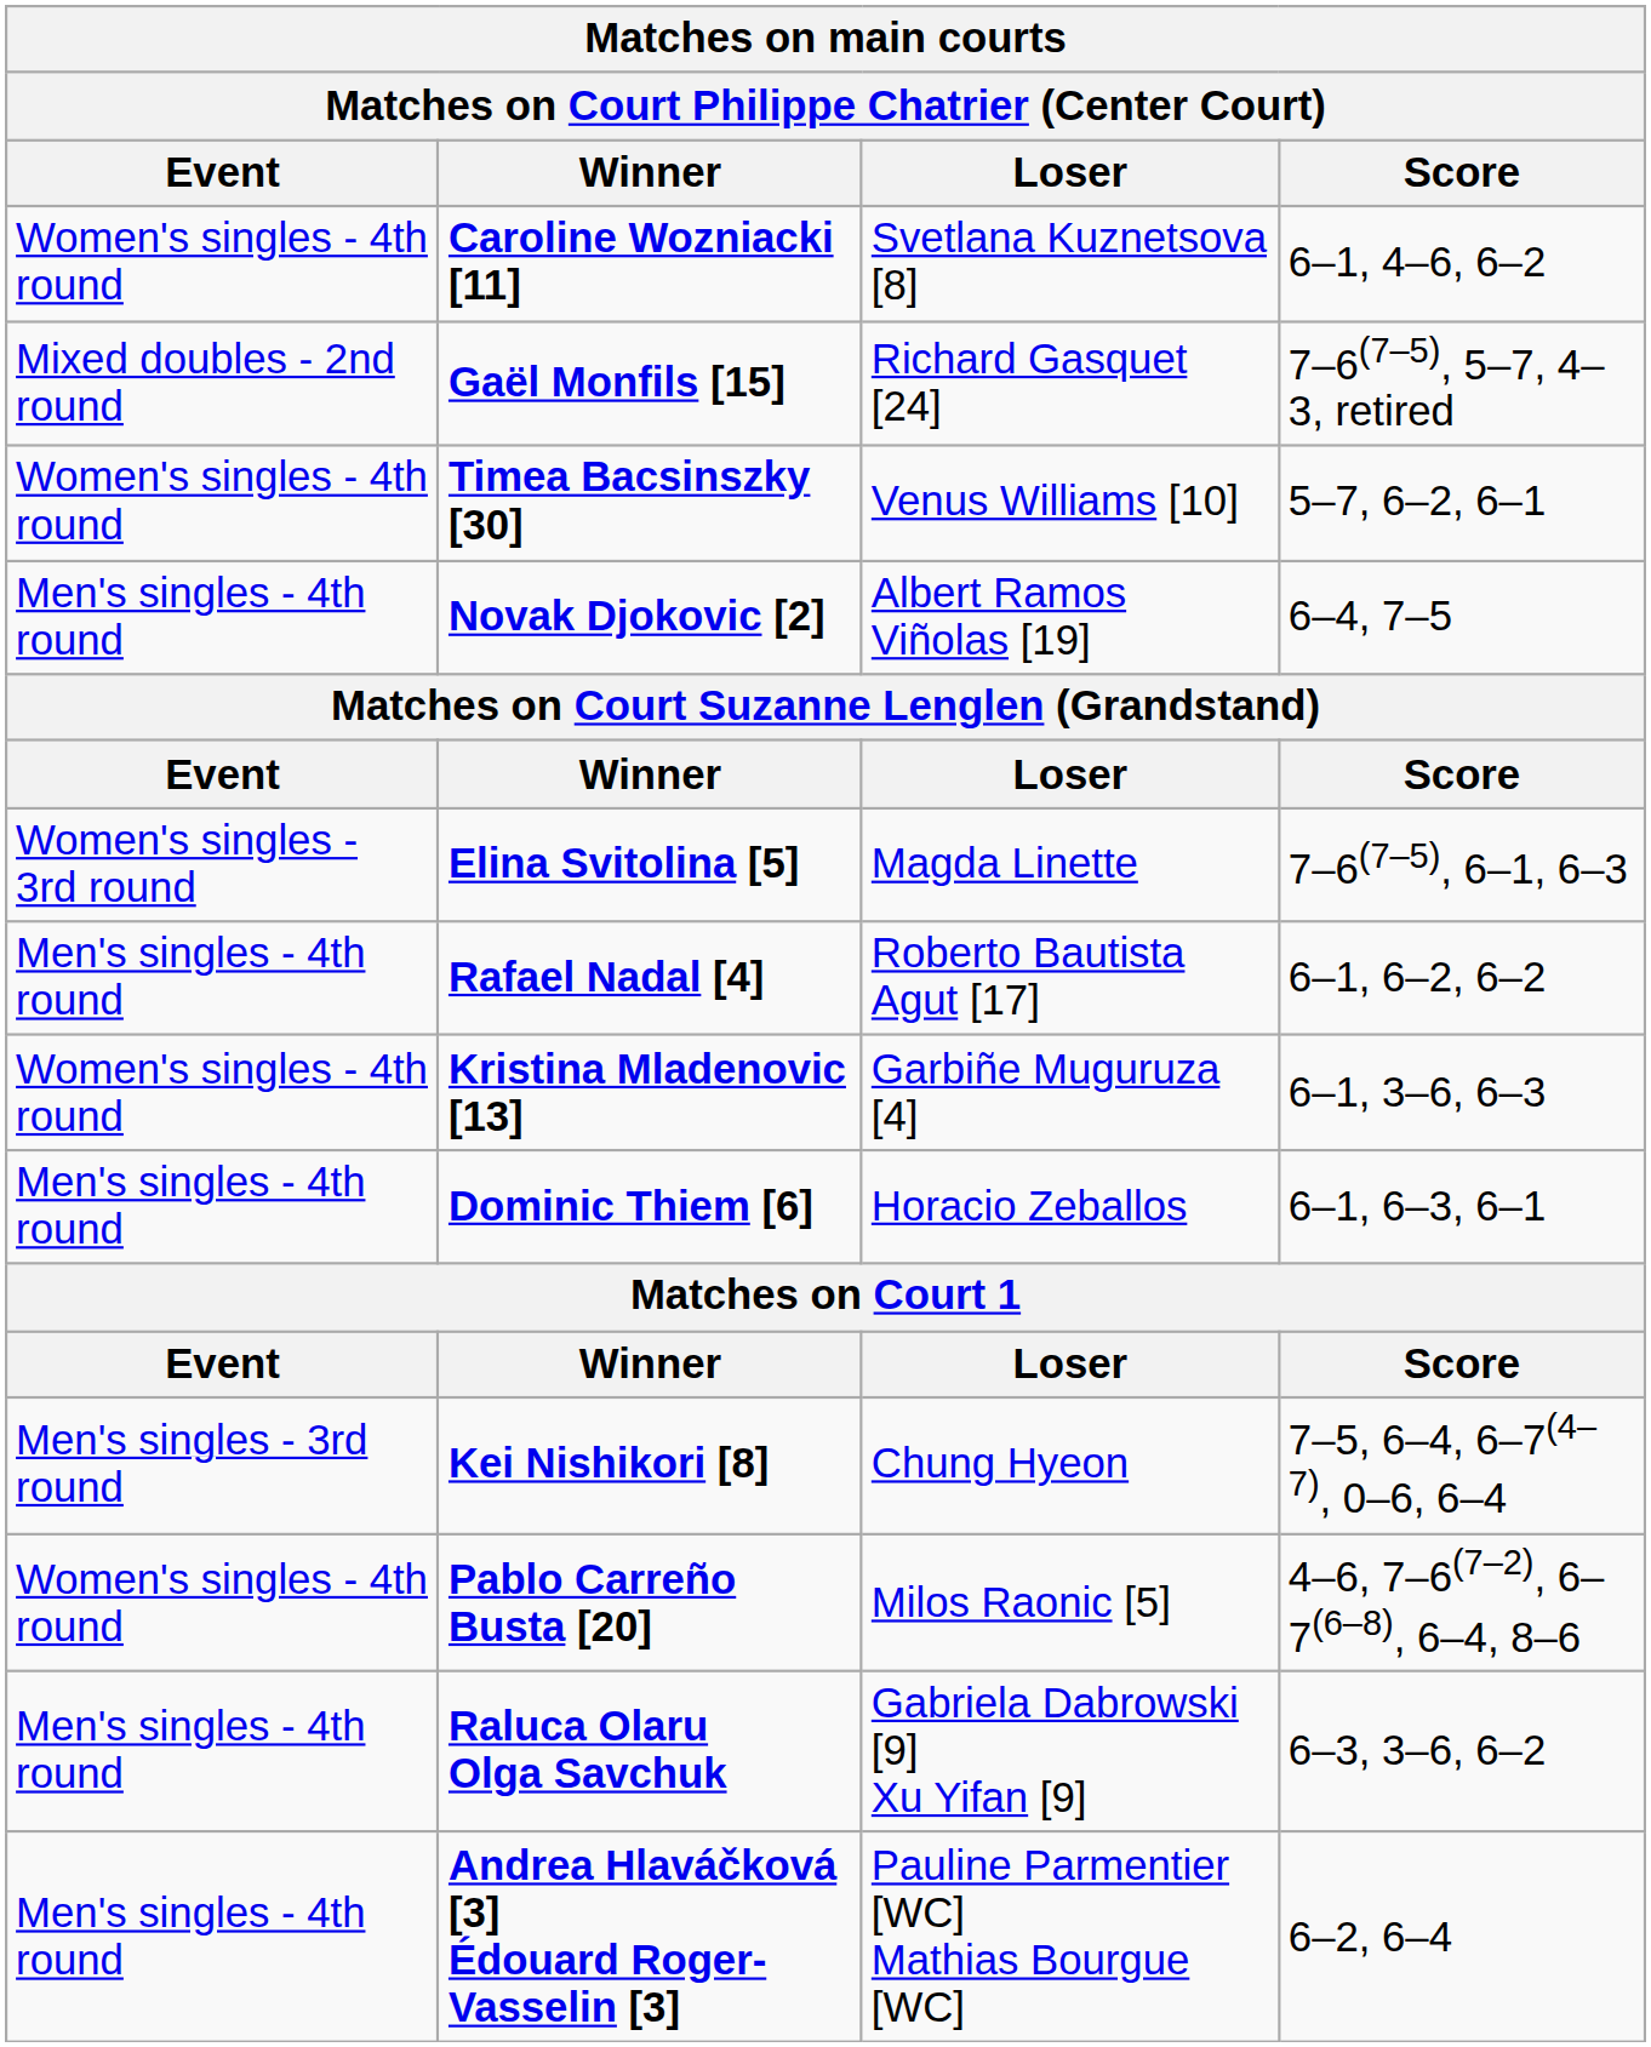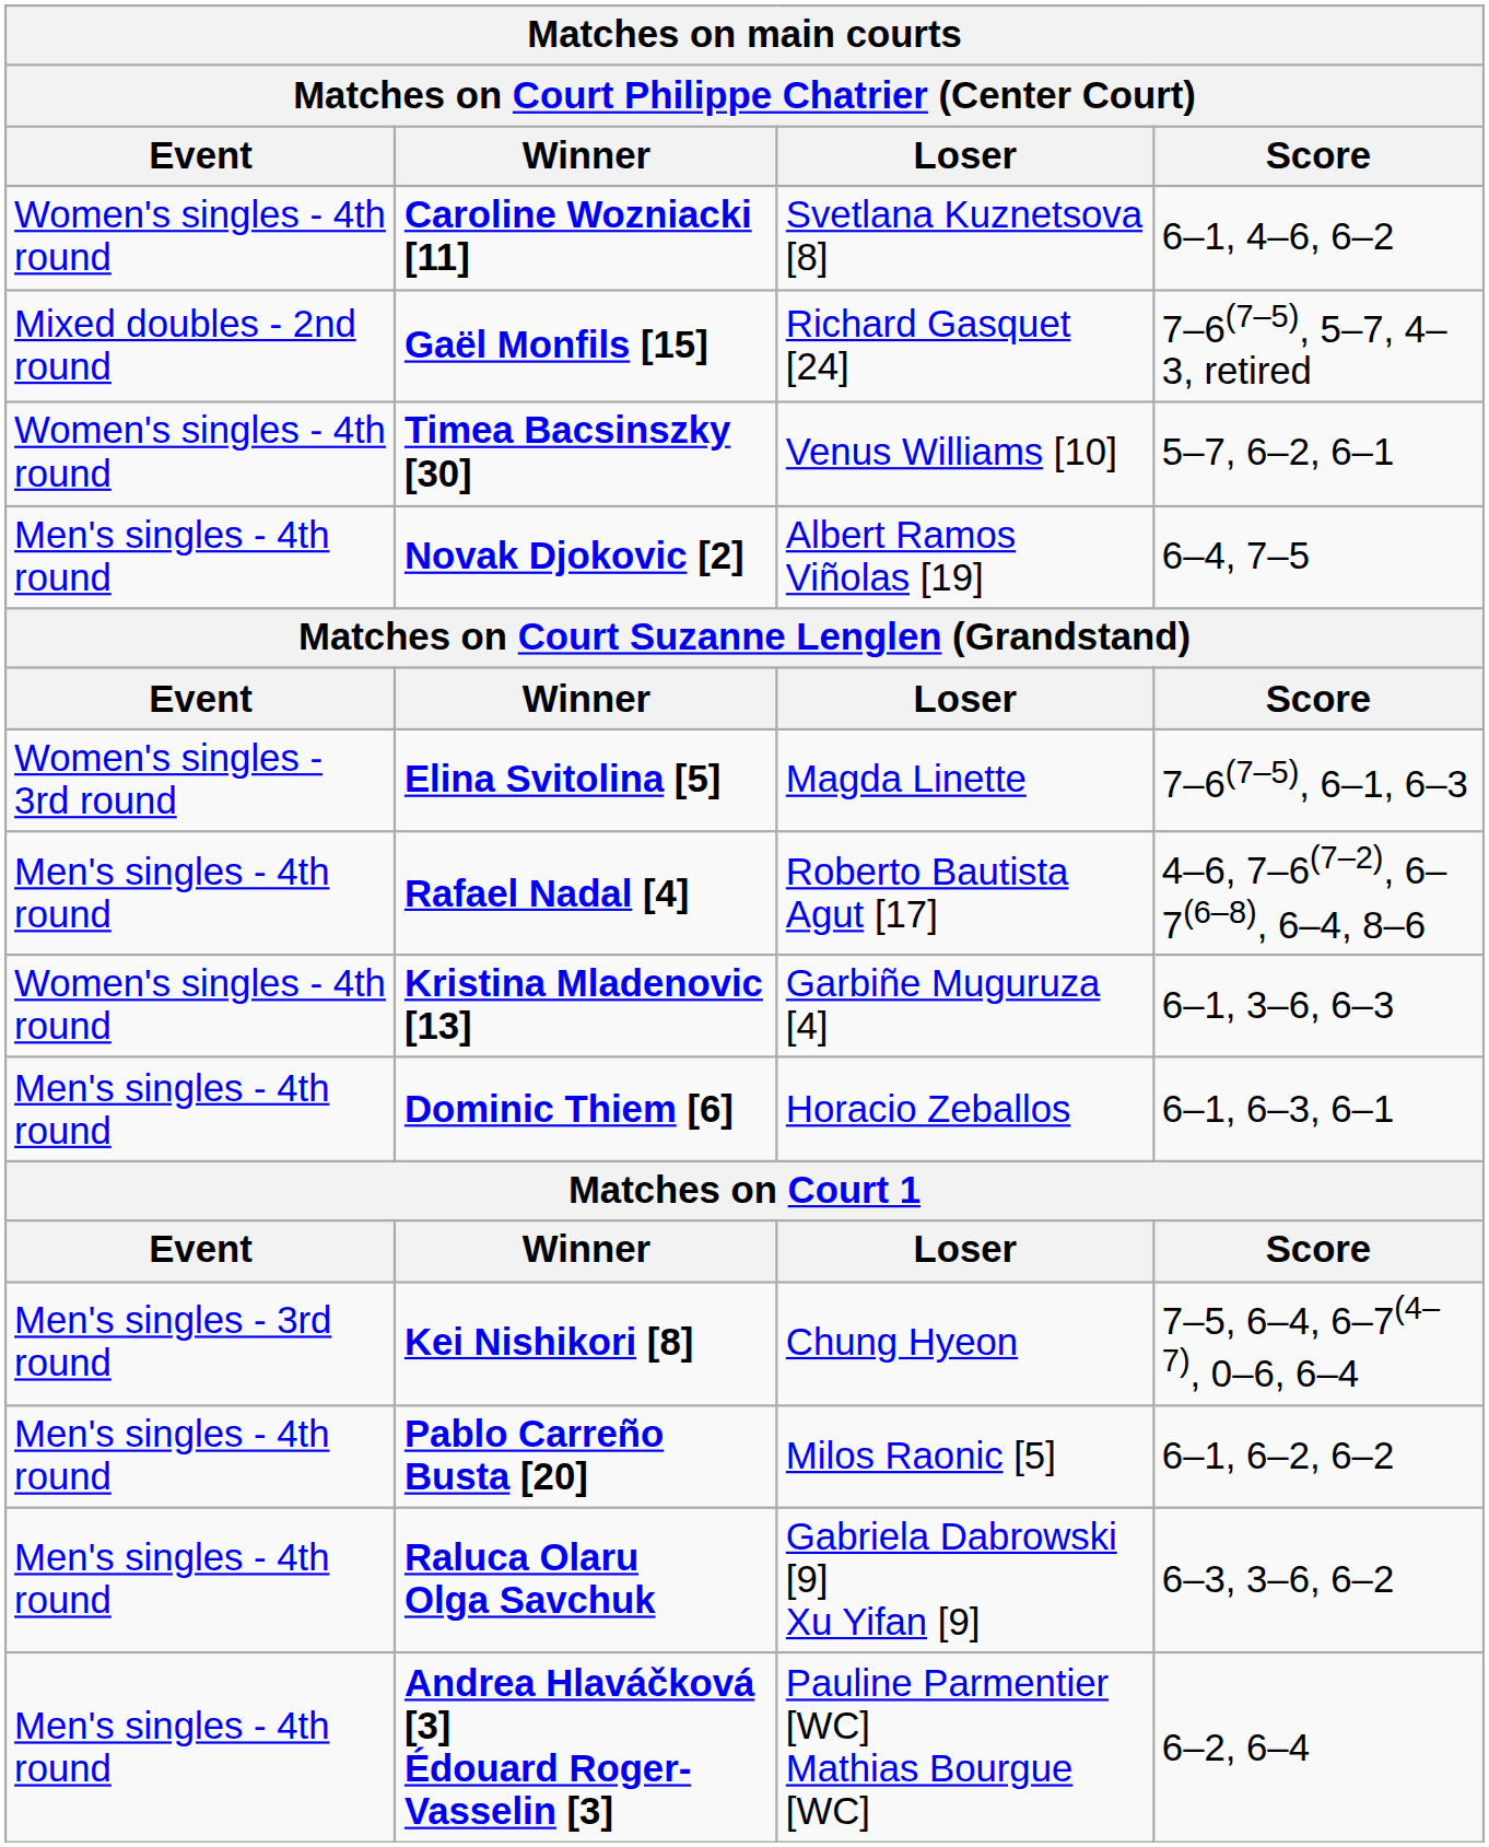 <table class="wikitable collapsible uncollapsed" style=margin:auto>
 <tr>
 <th colspan=4 style=white-space:nowrap>Matches on main courts</th>
 </tr>
 <tr>
 <th colspan=4><strong>Matches on <a href='#'>Court Philippe Chatrier</a> (Center Court)</strong></th>
 </tr>
 <tr>
 <th width=250>Event</th>
 <th width=220>Winner</th>
 <th width=220>Loser</th>
 <th width=220>Score</th>
 </tr>
 <tr>
 <td><a href='#'>Women's singles - 4th round</a></td>
 <td> <strong><a href='#'>Caroline Wozniacki</a> [11]</strong></td>
 <td> <a href='#'>Svetlana Kuznetsova</a> [8]</td>
 <td>6–1, 4–6, 6–2</td>
 </tr>
 <tr>
 <td><a href='#'>Mixed doubles - 2nd round</a></td>
 <td> <strong><a href='#'>Gaël Monfils</a> [15]</strong></td>
 <td> <a href='#'>Richard Gasquet</a> [24]</td>
 <td>7–6<sup>(7–5)</sup>, 5–7, 4–3, retired</td>
 </tr>
 <tr>
 <td><a href='#'>Women's singles - 4th round</a></td>
 <td> <strong><a href='#'>Timea Bacsinszky</a> [30]</strong></td>
 <td> <a href='#'>Venus Williams</a> [10]</td>
 <td>5–7, 6–2, 6–1</td>
 </tr>
 <tr>
 <td><a href='#'>Men's singles - 4th round</a></td>
 <td> <strong><a href='#'>Novak Djokovic</a> [2]</strong></td>
 <td> <a href='#'>Albert Ramos Viñolas</a> [19]</td>
 <td>6–4, 7–5</td>
 </tr>
 <tr>
 <th colspan=4><strong>Matches on <a href='#'>Court Suzanne Lenglen</a> (Grandstand)</strong></th>
 </tr>
 <tr>
 <th width=250>Event</th>
 <th width=220>Winner</th>
 <th width=220>Loser</th>
 <th width=220>Score</th>
 </tr>
 <tr>
 <td><a href='#'>Women's singles - 3rd round</a></td>
 <td> <strong><a href='#'>Elina Svitolina</a> [5]</strong></td>
 <td> <a href='#'>Magda Linette</a></td>
 <td>7–6<sup>(7–5)</sup>, 6–1, 6–3</td>
 </tr>
 <tr>
 <td><a href='#'>Men's singles - 4th round</a></td>
 <td> <strong><a href='#'>Rafael Nadal</a> [4]</strong></td>
 <td> <a href='#'>Roberto Bautista Agut</a> [17]</td>
-<td>6–1, 6–2, 6–2</td>
+<td>4–6, 7–6<sup>(7–2)</sup>, 6–7<sup>(6–8)</sup>, 6–4, 8–6</td>
 </tr>
 <tr>
 <td><a href='#'>Women's singles - 4th round</a></td>
 <td> <strong><a href='#'>Kristina Mladenovic</a> [13]</strong></td>
 <td> <a href='#'>Garbiñe Muguruza</a> [4]</td>
 <td>6–1, 3–6, 6–3</td>
 </tr>
 <tr>
 <td><a href='#'>Men's singles - 4th round</a></td>
 <td> <strong><a href='#'>Dominic Thiem</a> [6]</strong></td>
 <td> <a href='#'>Horacio Zeballos</a></td>
 <td>6–1, 6–3, 6–1</td>
 </tr>
 <tr>
 <th colspan=4><strong>Matches on <a href='#'>Court 1</a></strong></th>
 </tr>
 <tr>
 <th width=250>Event</th>
 <th width=220>Winner</th>
 <th width=220>Loser</th>
 <th width=220>Score</th>
 </tr>
 <tr>
 <td><a href='#'>Men's singles - 3rd round</a></td>
 <td> <strong><a href='#'>Kei Nishikori</a> [8]</strong></td>
 <td> <a href='#'>Chung Hyeon</a></td>
 <td>7–5, 6–4, 6–7<sup>(4–7)</sup>, 0–6, 6–4</td>
 </tr>
 <tr>
-<td><a href='#'>Women's singles - 4th round</a></td>
+<td><a href='#'>Men's singles - 4th round</a></td>
 <td> <strong><a href='#'>Pablo Carreño Busta</a> [20]</strong></td>
 <td> <a href='#'>Milos Raonic</a> [5]</td>
-<td>4–6, 7–6<sup>(7–2)</sup>, 6–7<sup>(6–8)</sup>, 6–4, 8–6</td>
+<td>6–1, 6–2, 6–2</td>
 </tr>
 <tr>
 <td><a href='#'>Men's singles - 4th round</a></td>
 <td> <strong><a href='#'>Raluca Olaru</a> <br>  <a href='#'>Olga Savchuk</a></strong></td>
 <td> <a href='#'>Gabriela Dabrowski</a> [9]<br>  <a href='#'>Xu Yifan</a> [9]</td>
 <td>6–3, 3–6, 6–2</td>
 </tr>
 <tr>
 <td><a href='#'>Men's singles - 4th round</a></td>
 <td> <strong><a href='#'>Andrea Hlaváčková</a> [3] <br>  <a href='#'>Édouard Roger-Vasselin</a> [3]</strong></td>
 <td> <a href='#'>Pauline Parmentier</a> [WC]<br>  <a href='#'>Mathias Bourgue</a> [WC]</td>
 <td>6–2, 6–4</td>
 </tr>
 </table>
